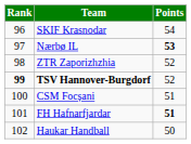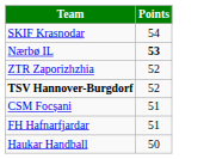 <table class="wikitable" style="text-align: center;">
 <tr>
-<th style="color:#FFFFFF; background:#008000">Rank</th>
 <th style="color:#FFFFFF; background:#008000">Team</th>
 <th style="color:#FFFFFF; background:#008000">Points</th>
 </tr>
 <tr>
-<td>96</td>
 <td align=left> <a href='#'>SKIF Krasnodar</a></td>
 <td>54</td>
 </tr>
 <tr>
-<td>97</td>
 <td align=left> <a href='#'>Nærbø IL</a></td>
 <td><strong>53</strong></td>
 </tr>
 <tr>
-<td>98</td>
 <td align=left> <a href='#'>ZTR Zaporizhzhia</a></td>
 <td>52</td>
 </tr>
 <tr>
-<td><strong>99</strong></td>
 <td align=left> <strong>TSV Hannover-Burgdorf</strong></td>
 <td>52</td>
 </tr>
 <tr>
-<td>100</td>
 <td align=left> <a href='#'>CSM Focșani</a></td>
 <td>51</td>
 </tr>
 <tr>
-<td>101</td>
 <td align=left> <a href='#'>FH Hafnarfjardar</a></td>
-<td><strong>51</strong></td>
+<td>51</td>
 </tr>
 <tr>
-<td>102</td>
 <td align=left> <a href='#'>Haukar Handball</a></td>
 <td>50</td>
 </tr>
 </table>
